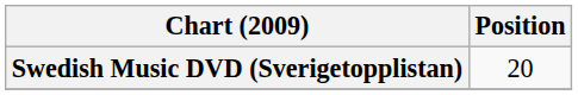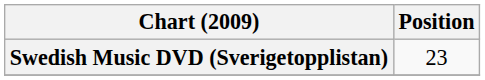 <table class="wikitable sortable plainrowheaders" style="text-align:center">
 <tr>
 <th scope="col">Chart (2009)</th>
 <th scope="col">Position</th>
 </tr>
 <tr>
 <th scope="row">Swedish Music DVD (Sverigetopplistan)</th>
-<td>20</td>
+<td>23</td>
 </tr>
 <tr>
 </tr>
 </table>
